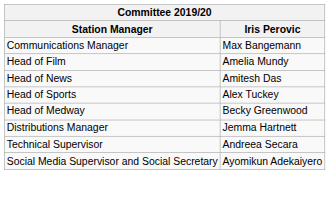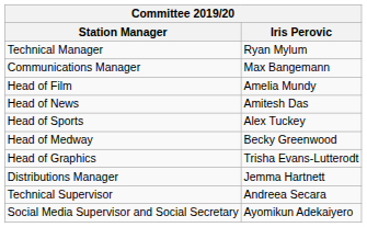 <table class="wikitable collapsible collapsed">
 <tr>
 <th colspan="2">Committee 2019/20</th>
 </tr>
 <tr>
 <th>Station Manager</th>
 <th>Iris Perovic</th>
+</tr>
+<tr>
+<td>Technical Manager</td>
+<td>Ryan Mylum</td>
 </tr>
 <tr>
 <td>Communications Manager</td>
 <td>Max Bangemann</td>
 </tr>
 <tr>
 <td>Head of Film</td>
 <td>Amelia Mundy</td>
 </tr>
 <tr>
 <td>Head of News</td>
 <td>Amitesh Das</td>
 </tr>
 <tr>
 <td>Head of Sports</td>
 <td>Alex Tuckey</td>
 </tr>
 <tr>
 <td>Head of Medway</td>
 <td>Becky Greenwood</td>
 </tr>
 <tr>
+<td>Head of Graphics</td>
+<td>Trisha Evans-Lutterodt</td>
+</tr>
+<tr>
 <td>Distributions Manager</td>
 <td>Jemma Hartnett</td>
 </tr>
 <tr>
 <td>Technical Supervisor</td>
 <td>Andreea Secara</td>
 </tr>
 <tr>
 <td>Social Media Supervisor and Social Secretary</td>
 <td>Ayomikun Adekaiyero</td>
 </tr>
 </table>
